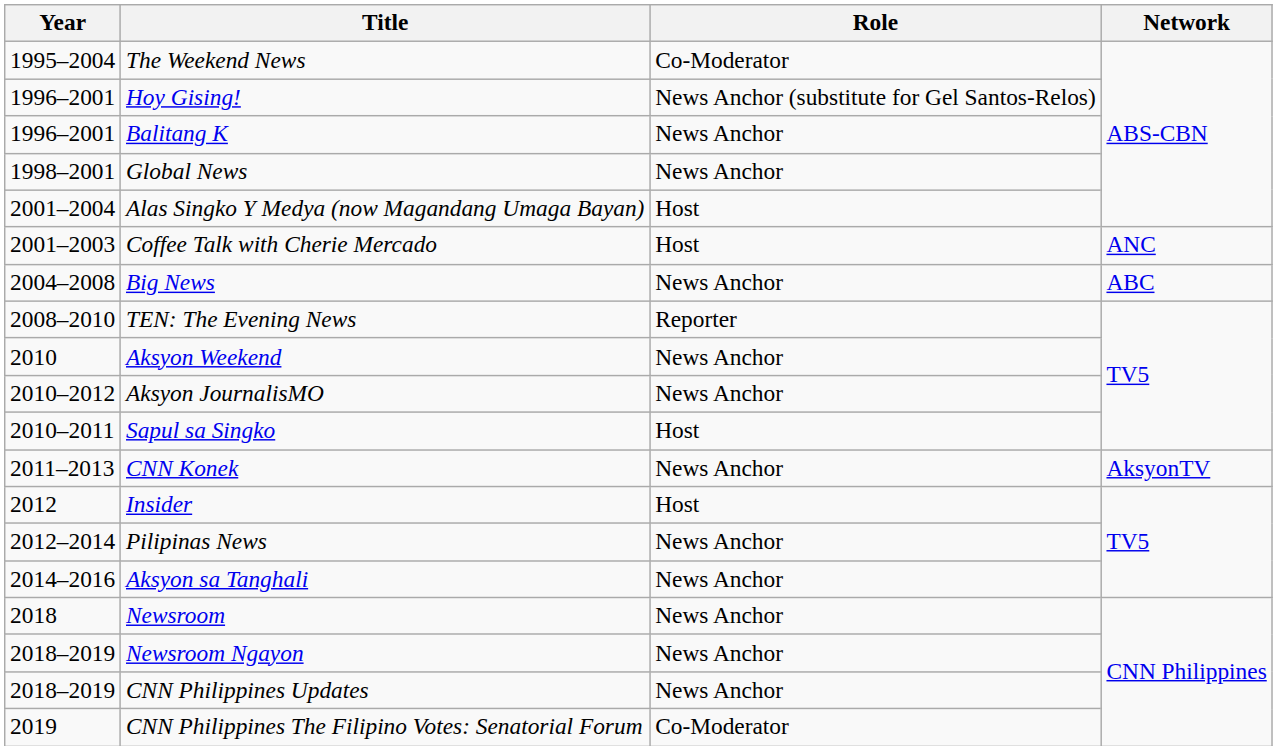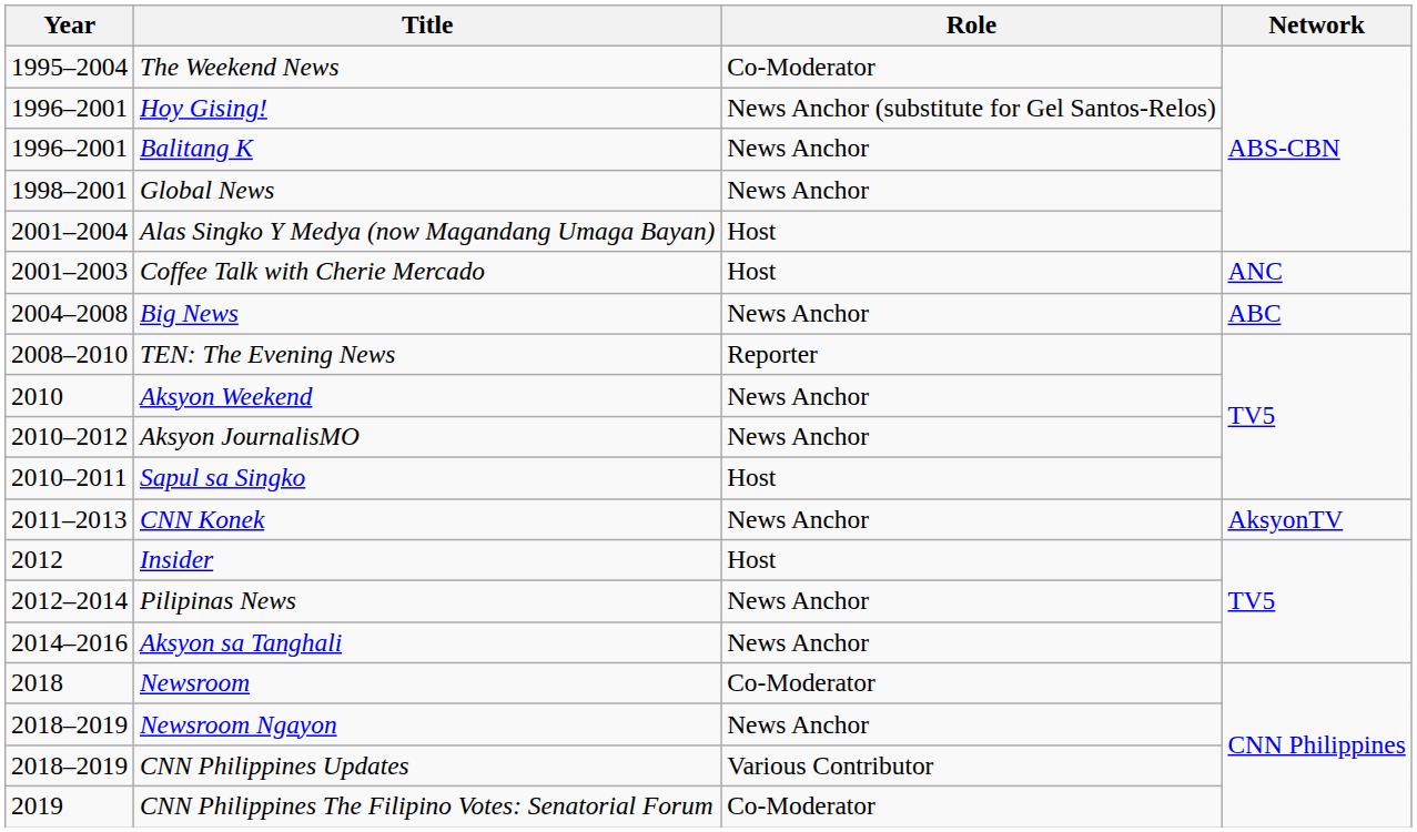 <table class="wikitable">
 <tr>
 <th>Year</th>
 <th>Title</th>
 <th>Role</th>
 <th>Network</th>
 </tr>
 <tr>
 <td>1995–2004</td>
 <td><em>The Weekend News</em></td>
 <td>Co-Moderator</td>
 <td rowspan="5"><a href='#'>ABS-CBN</a></td>
 </tr>
 <tr>
 <td>1996–2001</td>
 <td><em><a href='#'>Hoy Gising!</a></em></td>
 <td>News Anchor (substitute for Gel Santos-Relos)</td>
 </tr>
 <tr>
 <td>1996–2001</td>
 <td><em><a href='#'>Balitang K</a></em></td>
 <td>News Anchor</td>
 </tr>
 <tr>
 <td>1998–2001</td>
 <td><em>Global News</em></td>
 <td>News Anchor</td>
 </tr>
 <tr>
 <td>2001–2004</td>
 <td><em>Alas Singko Y Medya (now Magandang Umaga Bayan)</em></td>
 <td>Host</td>
 </tr>
 <tr>
 <td>2001–2003</td>
 <td><em>Coffee Talk with Cherie Mercado</em></td>
 <td>Host</td>
 <td><a href='#'>ANC</a></td>
 </tr>
 <tr>
 <td>2004–2008</td>
 <td><em><a href='#'>Big News</a></em></td>
 <td>News Anchor</td>
 <td><a href='#'>ABC</a></td>
 </tr>
 <tr>
 <td>2008–2010</td>
 <td><em>TEN: The Evening News</em></td>
 <td>Reporter</td>
 <td rowspan=4><a href='#'>TV5</a></td>
 </tr>
 <tr>
 <td>2010</td>
 <td><em><a href='#'>Aksyon Weekend</a></em></td>
 <td>News Anchor</td>
 </tr>
 <tr>
 <td>2010–2012</td>
 <td><em>Aksyon JournalisMO</em></td>
 <td>News Anchor</td>
 </tr>
 <tr>
 <td>2010–2011</td>
 <td><em><a href='#'>Sapul sa Singko</a></em></td>
 <td>Host</td>
 </tr>
 <tr>
 <td>2011–2013</td>
 <td><em><a href='#'>CNN Konek</a></em></td>
 <td>News Anchor</td>
 <td><a href='#'>AksyonTV</a></td>
 </tr>
 <tr>
 <td>2012</td>
 <td><em><a href='#'>Insider</a></em></td>
 <td>Host</td>
 <td rowspan=3><a href='#'>TV5</a></td>
 </tr>
 <tr>
 <td>2012–2014</td>
 <td><em>Pilipinas News</em></td>
 <td>News Anchor</td>
 </tr>
 <tr>
 <td>2014–2016</td>
 <td><em><a href='#'>Aksyon sa Tanghali</a></em></td>
 <td>News Anchor</td>
 </tr>
 <tr>
 <td>2018</td>
 <td><em><a href='#'>Newsroom</a></em></td>
-<td>News Anchor</td>
+<td>Co-Moderator</td>
 <td rowspan=4><a href='#'>CNN Philippines</a></td>
 </tr>
 <tr>
 <td>2018–2019</td>
 <td><em><a href='#'>Newsroom Ngayon</a></em></td>
 <td>News Anchor</td>
 </tr>
 <tr>
 <td>2018–2019</td>
 <td><em>CNN Philippines Updates</em></td>
-<td>News Anchor</td>
+<td>Various Contributor</td>
 </tr>
 <tr>
 <td>2019</td>
 <td><em>CNN Philippines The Filipino Votes: Senatorial Forum</em></td>
 <td>Co-Moderator</td>
 </tr>
 </table>
